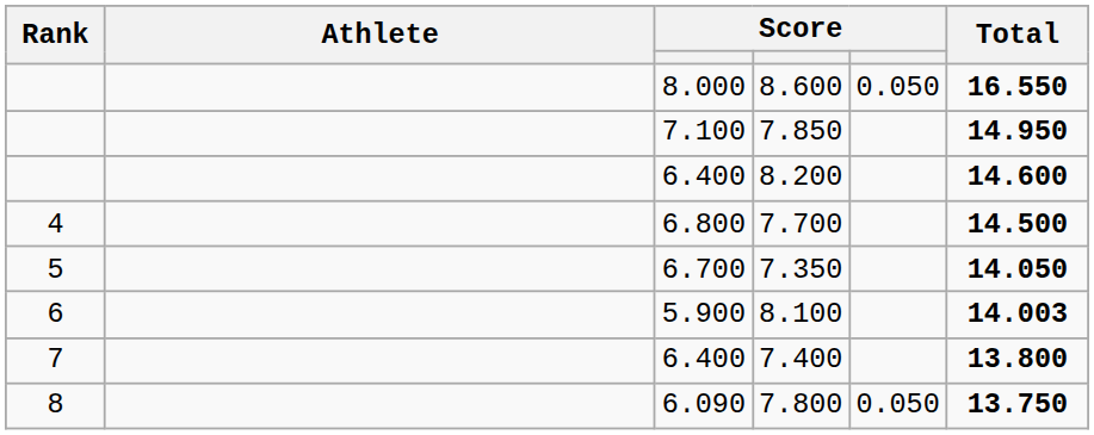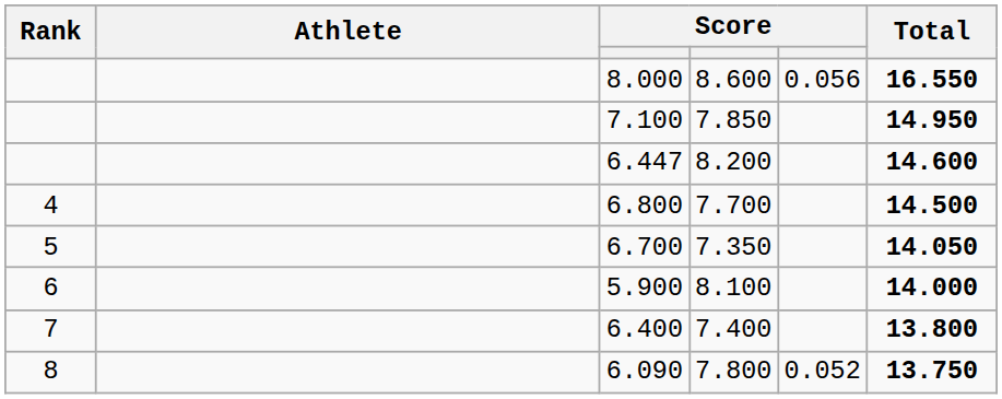 <table class=wikitable style="text-align:center">
 <tr>
 <th width="40" rowspan="2">Rank</th>
 <th width="250" rowspan="2">Athlete</th>
 <th width="60" colspan="3">Score</th>
 <th width="60" rowspan="2">Total</th>
 </tr>
 <tr>
 <th></th>
 <th></th>
 <th></th>
 </tr>
 <tr>
 <td></td>
 <td align="left"></td>
 <td>8.000</td>
 <td>8.600</td>
-<td>0.050</td>
+<td>0.056</td>
 <td><strong>16.550</strong></td>
 </tr>
 <tr>
 <td></td>
 <td align="left"></td>
 <td>7.100</td>
 <td>7.850</td>
 <td></td>
 <td><strong>14.950</strong></td>
 </tr>
 <tr>
 <td></td>
 <td align="left"></td>
-<td>6.400</td>
+<td>6.447</td>
 <td>8.200</td>
 <td></td>
 <td><strong>14.600</strong></td>
 </tr>
 <tr>
 <td>4</td>
 <td align="left"></td>
 <td>6.800</td>
 <td>7.700</td>
 <td></td>
 <td><strong>14.500</strong></td>
 </tr>
 <tr>
 <td>5</td>
 <td align="left"></td>
 <td>6.700</td>
 <td>7.350</td>
 <td></td>
 <td><strong>14.050</strong></td>
 </tr>
 <tr>
 <td>6</td>
 <td align="left"></td>
 <td>5.900</td>
 <td>8.100</td>
 <td></td>
-<td><strong>14.003</strong></td>
+<td><strong>14.000</strong></td>
 </tr>
 <tr>
 <td>7</td>
 <td align="left"></td>
 <td>6.400</td>
 <td>7.400</td>
 <td></td>
 <td><strong>13.800</strong></td>
 </tr>
 <tr>
 <td>8</td>
 <td align="left"></td>
 <td>6.090</td>
 <td>7.800</td>
-<td>0.050</td>
+<td>0.052</td>
 <td><strong>13.750</strong></td>
 </tr>
 </table>
